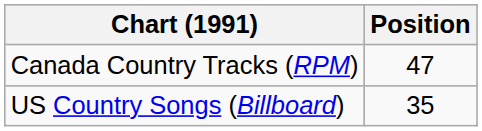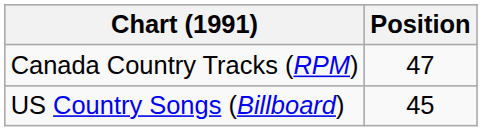 <table class="wikitable sortable">
 <tr>
 <th scope="col">Chart (1991)</th>
 <th scope="col">Position</th>
 </tr>
 <tr>
 <td>Canada Country Tracks (<em><a href='#'>RPM</a></em>)</td>
 <td align="center">47</td>
 </tr>
 <tr>
 <td>US <a href='#'>Country Songs</a> (<em><a href='#'>Billboard</a></em>)</td>
-<td align="center">35</td>
+<td align="center">45</td>
 </tr>
 </table>
